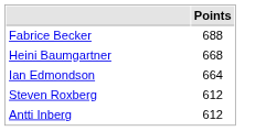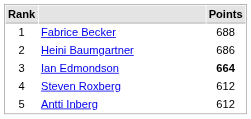 <table cellspacing="1" cellpadding="3" style="border:1px solid #AAAAAA;font-size:86%">
 <tr bgcolor="#E4E4E4">
+<th style="border-bottom:1px solid #AAAAAA" width=10>Rank</th>
 <th style="border-bottom:1px solid #AAAAAA" width=200></th>
 <th style="border-bottom:1px solid #AAAAAA" width=20>Points</th>
 </tr>
 <tr>
+<td align="center">1</td>
 <td> <a href='#'>Fabrice Becker</a></td>
 <td align=center>688</td>
 </tr>
 <tr>
+<td align="center">2</td>
 <td> <a href='#'>Heini Baumgartner</a></td>
-<td align=center>668</td>
+<td align=center>686</td>
 </tr>
 <tr>
+<td align="center">3</td>
 <td> <a href='#'>Ian Edmondson</a></td>
-<td align=center>664</td>
+<td align=center><strong>664</strong></td>
 </tr>
 <tr>
+<td align="center">4</td>
 <td> <a href='#'>Steven Roxberg</a></td>
 <td align=center>612</td>
 </tr>
 <tr>
+<td align="center">5</td>
 <td> <a href='#'>Antti Inberg</a></td>
 <td align=center>612</td>
 </tr>
 </table>
